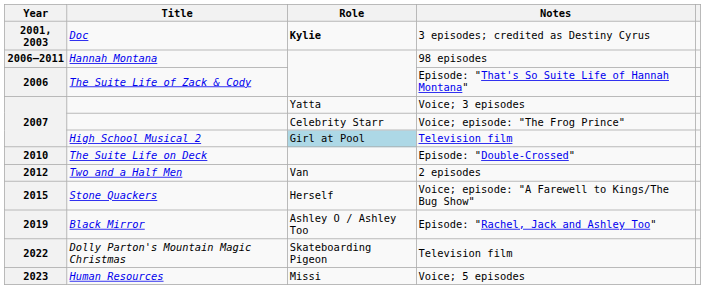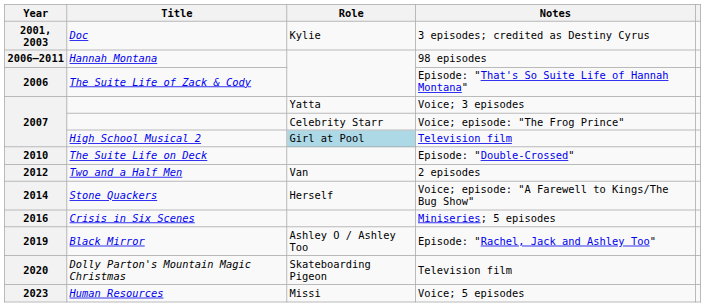 <table class="wikitable plainrowheaders sortable">
 <tr>
 <th scope="col">Year</th>
 <th scope="col">Title</th>
 <th scope="col">Role</th>
 <th scope="col" class="unsortable">Notes</th>
 <th scope="col" class="unsortable"></th>
 </tr>
 <tr>
 <th scope="row">2001, 2003</th>
 <td><em><a href='#'>Doc</a></em></td>
-<td><strong>Kylie</strong></td>
+<td>Kylie</td>
 <td>3 episodes; credited as Destiny Cyrus</td>
 <td style="text-align:center;"></td>
 </tr>
 <tr>
 <th scope="row">2006–2011</th>
 <td><em><a href='#'>Hannah Montana</a></em></td>
 <td rowspan="2"></td>
 <td>98 episodes</td>
 <td style="text-align:center;"></td>
 </tr>
 <tr>
 <th scope="row">2006</th>
 <td><em><a href='#'>The Suite Life of Zack & Cody</a></em></td>
 <td>Episode: "<a href='#'>That's So Suite Life of Hannah Montana</a>"</td>
 <td style="text-align:center;"></td>
 </tr>
 <tr>
 <th scope="row" rowspan="3">2007</th>
 <td><em></em></td>
 <td>Yatta</td>
 <td>Voice; 3 episodes</td>
 <td style="text-align:center;"></td>
 </tr>
 <tr>
 <td><em></em></td>
 <td>Celebrity Starr</td>
 <td>Voice; episode: "The Frog Prince"</td>
 <td style="text-align:center;"></td>
 </tr>
 <tr>
 <td><em><a href='#'>High School Musical 2</a></em></td>
 <td style="background:#add8e6;">Girl at Pool </td>
 <td><a href='#'>Television film</a></td>
 <td style="text-align:center;"></td>
 </tr>
 <tr>
 <th scope="row">2010</th>
 <td><em><a href='#'>The Suite Life on Deck</a></em></td>
 <td></td>
 <td>Episode: "<a href='#'>Double-Crossed</a>"</td>
 <td style="text-align:center;"></td>
 </tr>
 <tr>
 <th scope="row">2012</th>
 <td><em><a href='#'>Two and a Half Men</a></em></td>
 <td>Van</td>
 <td>2 episodes</td>
 <td style="text-align:center;"></td>
 </tr>
 <tr>
-<th scope="row">2015</th>
+<th scope="row">2014</th>
 <td><em><a href='#'>Stone Quackers</a></em></td>
 <td>Herself</td>
 <td>Voice; episode: "A Farewell to Kings/The Bug Show"</td>
+<td style="text-align:center;"></td>
+</tr>
+<tr>
+<th scope="row">2016</th>
+<td><em><a href='#'>Crisis in Six Scenes</a></em></td>
+<td></td>
+<td><a href='#'>Miniseries</a>; 5 episodes</td>
 <td style="text-align:center;"></td>
 </tr>
 <tr>
 <th scope="row">2019</th>
 <td><em><a href='#'>Black Mirror</a></em></td>
 <td>Ashley O / Ashley Too</td>
 <td>Episode: "<a href='#'>Rachel, Jack and Ashley Too</a>"</td>
 <td style="text-align:center;"></td>
 </tr>
 <tr>
-<th scope="row">2022</th>
+<th scope="row">2020</th>
 <td><em>Dolly Parton's Mountain Magic Christmas</em></td>
 <td>Skateboarding Pigeon</td>
 <td>Television film</td>
 <td style="text-align:center;"></td>
 </tr>
 <tr>
 <th scope="row">2023</th>
 <td><em><a href='#'>Human Resources</a></em></td>
 <td>Missi</td>
 <td>Voice; 5 episodes</td>
 <td style="text-align:center;"></td>
 </tr>
 </table>
